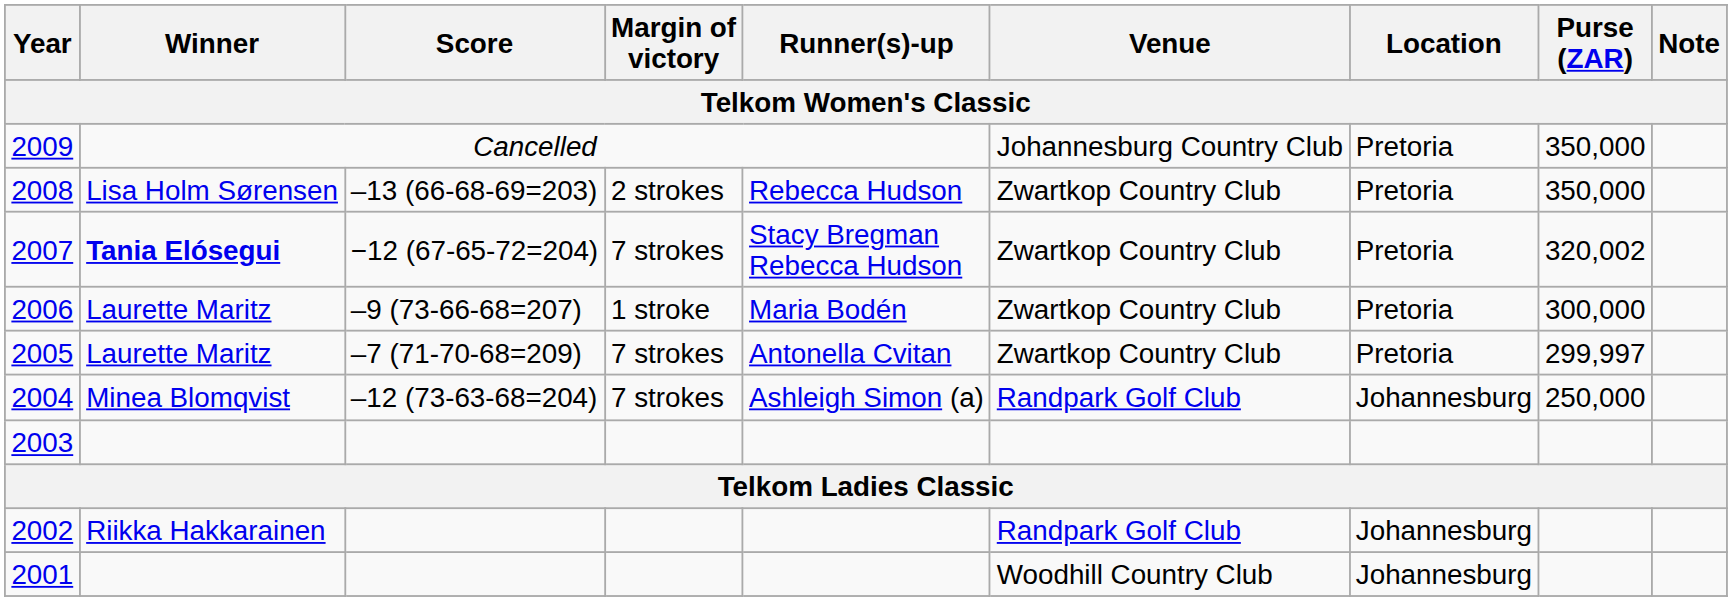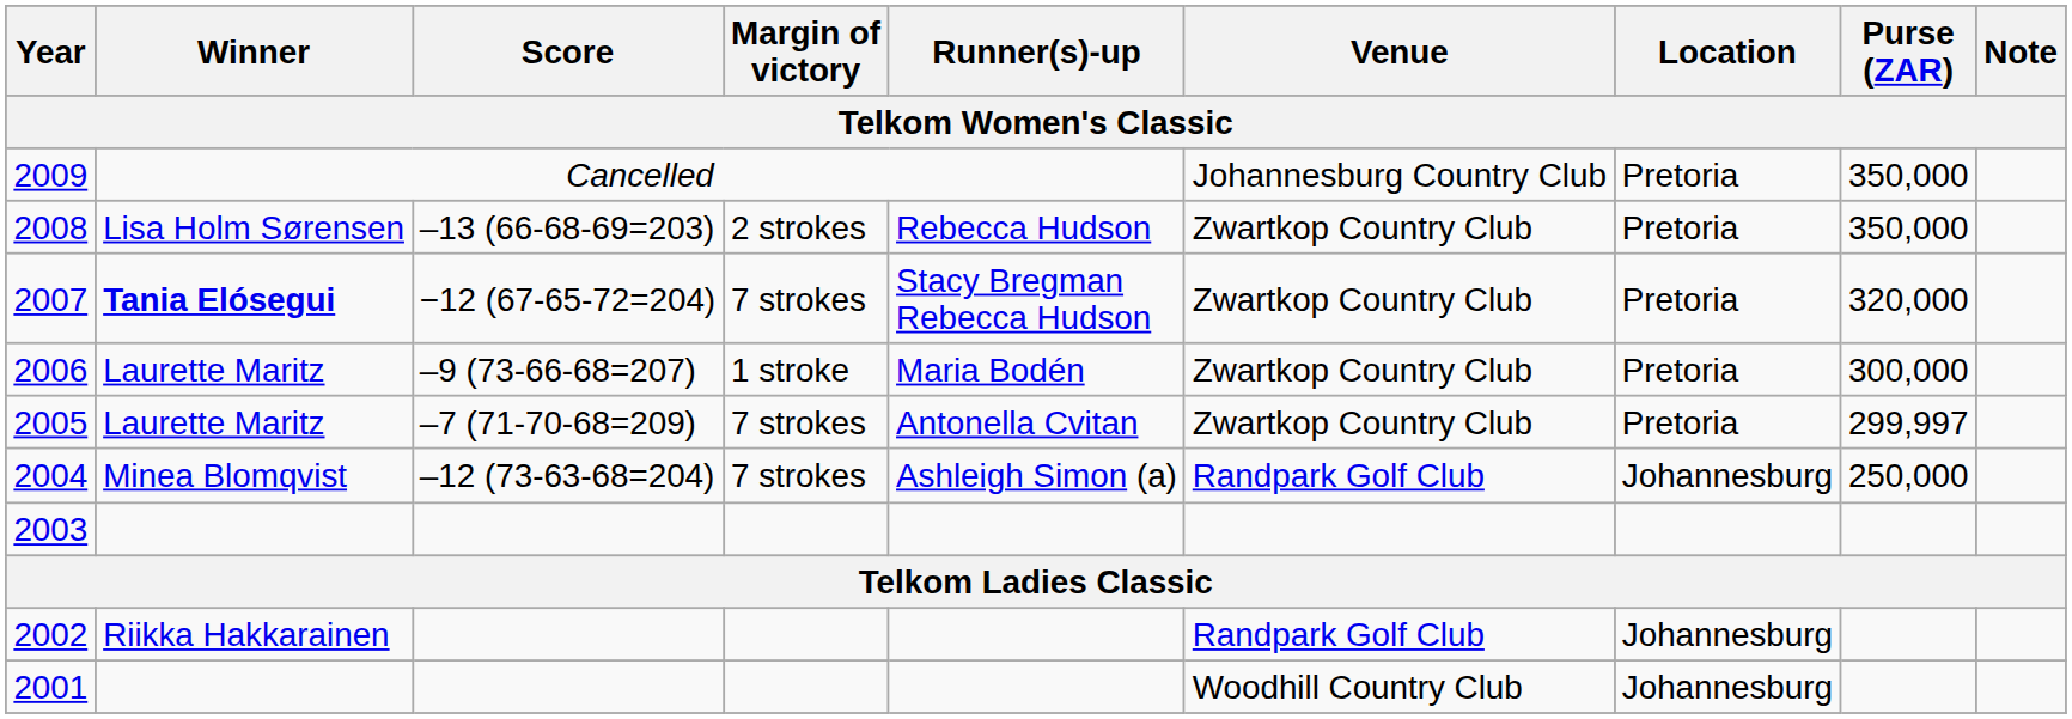 <table class=wikitable style="font-size:95%">
 <tr>
 <th>Year</th>
 <th>Winner</th>
 <th>Score</th>
 <th>Margin of<br>victory</th>
 <th>Runner(s)-up</th>
 <th>Venue</th>
 <th>Location</th>
 <th>Purse<br>(<a href='#'>ZAR</a>)</th>
 <th>Note</th>
 </tr>
 <tr>
 <th colspan=9>Telkom Women's Classic</th>
 </tr>
 <tr>
 <td><a href='#'>2009</a></td>
 <td colspan=4 align=center><em>Cancelled</em></td>
 <td>Johannesburg Country Club</td>
 <td>Pretoria</td>
 <td>350,000</td>
 <td></td>
 </tr>
 <tr>
 <td><a href='#'>2008</a></td>
 <td> <a href='#'>Lisa Holm Sørensen</a></td>
 <td>–13 (66-68-69=203)</td>
 <td>2 strokes</td>
 <td> <a href='#'>Rebecca Hudson</a></td>
 <td>Zwartkop Country Club</td>
 <td>Pretoria</td>
 <td>350,000</td>
 <td></td>
 </tr>
 <tr>
 <td><a href='#'>2007</a></td>
 <td><strong> <a href='#'>Tania Elósegui</a></strong></td>
 <td>−12 (67-65-72=204)</td>
 <td>7 strokes</td>
 <td> <a href='#'>Stacy Bregman</a><br> <a href='#'>Rebecca Hudson</a></td>
 <td>Zwartkop Country Club</td>
 <td>Pretoria</td>
-<td>320,002</td>
+<td>320,000</td>
 <td></td>
 </tr>
 <tr>
 <td><a href='#'>2006</a></td>
 <td> <a href='#'>Laurette Maritz</a></td>
 <td>–9 (73-66-68=207)</td>
 <td>1 stroke</td>
 <td> <a href='#'>Maria Bodén</a></td>
 <td>Zwartkop Country Club</td>
 <td>Pretoria</td>
 <td>300,000</td>
 <td></td>
 </tr>
 <tr>
 <td><a href='#'>2005</a></td>
 <td> <a href='#'>Laurette Maritz</a></td>
 <td>–7 (71-70-68=209)</td>
 <td>7 strokes</td>
 <td> <a href='#'>Antonella Cvitan</a></td>
 <td>Zwartkop Country Club</td>
 <td>Pretoria</td>
 <td>299,997</td>
 <td></td>
 </tr>
 <tr>
 <td><a href='#'>2004</a></td>
 <td> <a href='#'>Minea Blomqvist</a></td>
 <td>–12 (73-63-68=204)</td>
 <td>7 strokes</td>
 <td> <a href='#'>Ashleigh Simon</a> (a)</td>
 <td><a href='#'>Randpark Golf Club</a></td>
 <td>Johannesburg</td>
 <td>250,000</td>
 <td></td>
 </tr>
 <tr>
 <td><a href='#'>2003</a></td>
 <td></td>
 <td></td>
 <td></td>
 <td></td>
 <td></td>
 <td></td>
 <td></td>
 <td></td>
 </tr>
 <tr>
 <th colspan=9>Telkom Ladies Classic</th>
 </tr>
 <tr>
 <td><a href='#'>2002</a></td>
 <td> <a href='#'>Riikka Hakkarainen</a></td>
 <td></td>
 <td></td>
 <td></td>
 <td><a href='#'>Randpark Golf Club</a></td>
 <td>Johannesburg</td>
 <td></td>
 <td></td>
 </tr>
 <tr>
 <td><a href='#'>2001</a></td>
 <td></td>
 <td></td>
 <td></td>
 <td></td>
 <td>Woodhill Country Club</td>
 <td>Johannesburg</td>
 <td></td>
 <td></td>
 </tr>
 </table>
